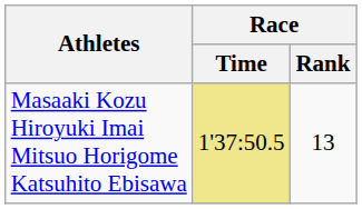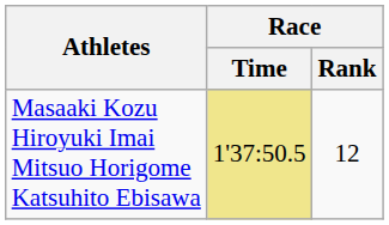 <table class="wikitable" border="1" style="font-size:90%">
 <tr>
 <th rowspan=2>Athletes</th>
 <th colspan=2>Race</th>
 </tr>
 <tr>
 <th>Time</th>
 <th>Rank</th>
 </tr>
 <tr>
 <td><a href='#'>Masaaki Kozu</a><br><a href='#'>Hiroyuki Imai</a><br><a href='#'>Mitsuo Horigome</a><br><a href='#'>Katsuhito Ebisawa</a></td>
 <td align=center style="background: khaki;">1'37:50.5</td>
-<td align=center>13</td>
+<td align=center>12</td>
 </tr>
 </table>
